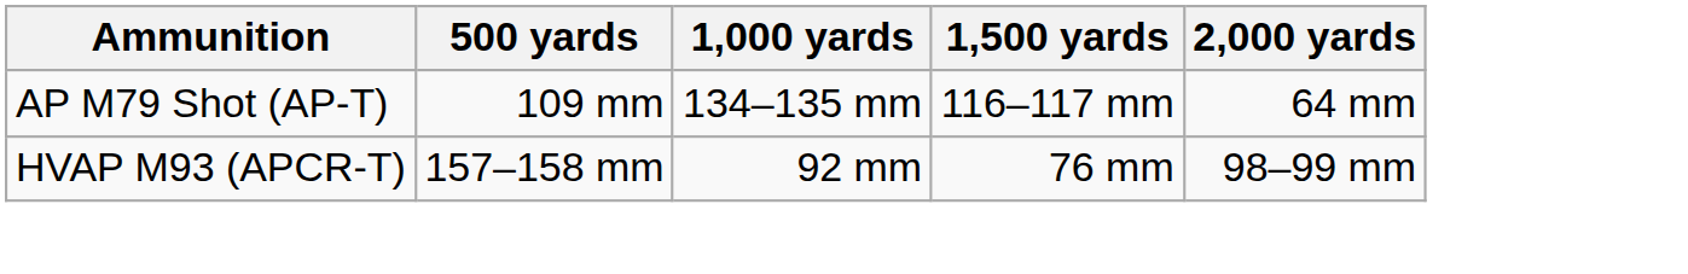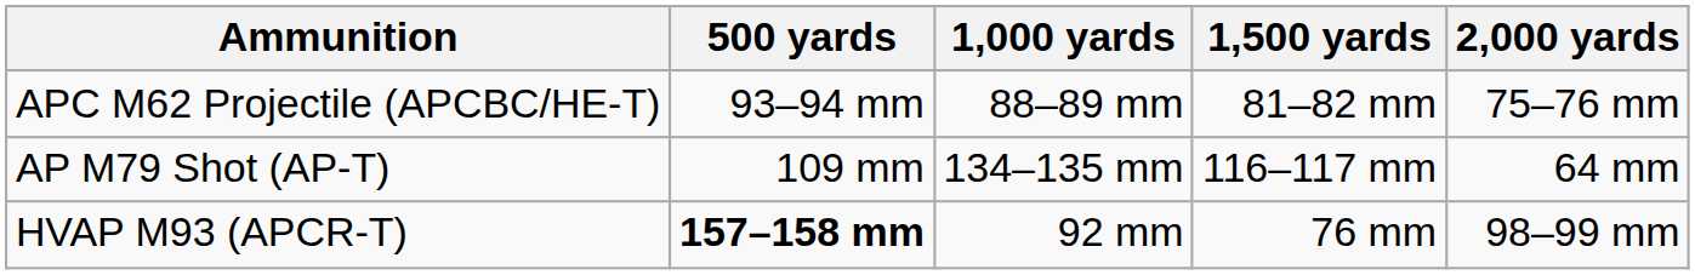 <table class="wikitable" style="text-align: left;">
 <tr>
 <th>Ammunition</th>
 <th>500 yards</th>
 <th>1,000 yards</th>
 <th>1,500 yards</th>
 <th>2,000 yards</th>
+</tr>
+<tr>
+<td>APC M62 Projectile (APCBC/HE-T)</td>
+<td style="text-align: right;">93–94 mm</td>
+<td style="text-align: right;">88–89 mm</td>
+<td style="text-align: right;">81–82 mm</td>
+<td style="text-align: right;">75–76 mm</td>
 </tr>
 <tr>
 <td>AP M79 Shot (AP-T)</td>
 <td style="text-align: right;">109 mm</td>
 <td style="text-align: right;">134–135 mm</td>
 <td style="text-align: right;">116–117 mm</td>
 <td style="text-align: right;">64 mm</td>
 </tr>
 <tr>
 <td>HVAP M93 (APCR-T)</td>
-<td style="text-align: right;">157–158 mm</td>
+<td style="text-align: right;"><strong>157–158 mm</strong></td>
 <td style="text-align: right;">92 mm</td>
 <td style="text-align: right;">76 mm</td>
 <td style="text-align: right;">98–99 mm</td>
 </tr>
 </table>
